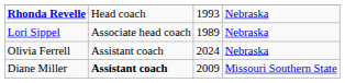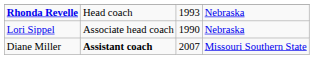 <table class=wikitable>
 <tr>
 </tr>
 <tr>
 <td><strong><a href='#'>Rhonda Revelle</a></strong></td>
 <td>Head coach</td>
 <td>1993</td>
 <td><a href='#'>Nebraska</a></td>
 </tr>
 <tr>
 <td><a href='#'>Lori Sippel</a></td>
 <td>Associate head coach</td>
-<td>1989</td>
-<td><a href='#'>Nebraska</a></td>
-</tr>
-<tr>
-<td>Olivia Ferrell</td>
-<td>Assistant coach</td>
-<td>2024</td>
+<td>1990</td>
 <td><a href='#'>Nebraska</a></td>
 </tr>
 <tr>
 <td>Diane Miller</td>
 <td><strong>Assistant coach</strong></td>
-<td>2009</td>
+<td>2007</td>
 <td><a href='#'>Missouri Southern State</a></td>
 </tr>
 </table>
